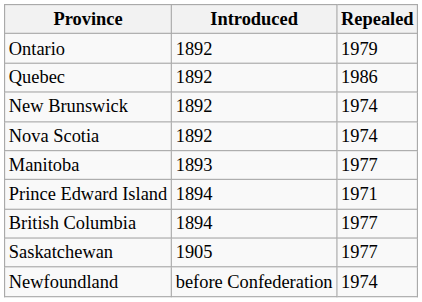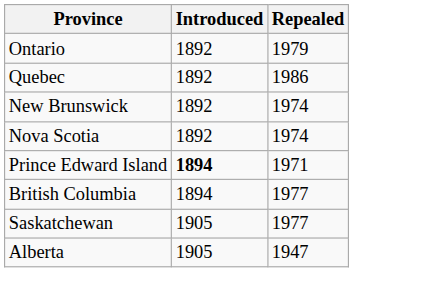 <table class="wikitable">
 <tr>
 <th>Province</th>
 <th>Introduced</th>
 <th>Repealed</th>
 </tr>
 <tr>
 <td>Ontario</td>
 <td>1892</td>
 <td>1979</td>
 </tr>
 <tr>
 <td>Quebec</td>
 <td>1892</td>
 <td>1986</td>
 </tr>
 <tr>
 <td>New Brunswick</td>
 <td>1892</td>
 <td>1974</td>
 </tr>
 <tr>
 <td>Nova Scotia</td>
 <td>1892</td>
 <td>1974</td>
 </tr>
 <tr>
-<td>Manitoba</td>
-<td>1893</td>
-<td>1977</td>
-</tr>
-<tr>
 <td>Prince Edward Island</td>
-<td>1894</td>
+<td><strong>1894</strong></td>
 <td>1971</td>
 </tr>
 <tr>
 <td>British Columbia</td>
 <td>1894</td>
 <td>1977</td>
 </tr>
 <tr>
 <td>Saskatchewan</td>
 <td>1905</td>
 <td>1977</td>
 </tr>
 <tr>
-<td>Newfoundland</td>
-<td>before Confederation</td>
-<td>1974</td>
+<td>Alberta</td>
+<td>1905</td>
+<td>1947</td>
 </tr>
 </table>
